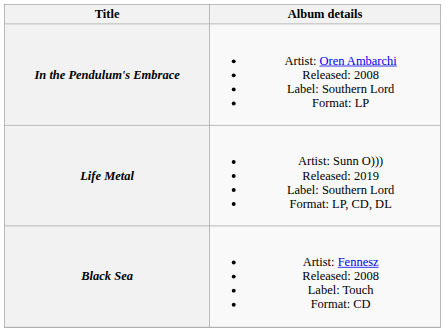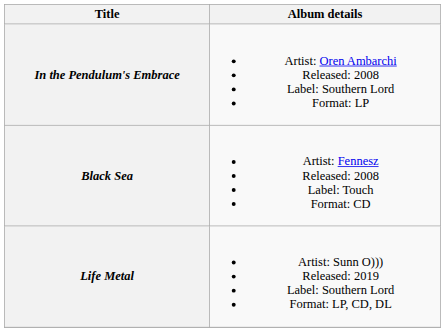 <table class="wikitable plainrowheaders" style="text-align:center;">
 <tr>
 <th scope="col" style="width:16em;">Title</th>
 <th scope="col" style="width:18em;">Album details</th>
 </tr>
 <tr>
 <th scope="row"><em>In the Pendulum's Embrace</em></th>
 <td><br><ul><li>Artist: <a href='#'>Oren Ambarchi</a></li><li>Released: 2008</li><li>Label: Southern Lord</li><li>Format: LP</li></ul></td>
 </tr>
 <tr>
+<th scope="row"><em>Black Sea</em></th>
+<td><br><ul><li>Artist: <a href='#'>Fennesz</a></li><li>Released: 2008</li><li>Label: Touch</li><li>Format: CD</li></ul></td>
+</tr>
+<tr>
 <th scope="row"><em>Life Metal</em></th>
 <td><br><ul><li>Artist: Sunn O)))</li><li>Released: 2019</li><li>Label: Southern Lord</li><li>Format: LP, CD, DL</li></ul></td>
 </tr>
 <tr>
-<th scope="row"><em>Black Sea</em></th>
-<td><br><ul><li>Artist: <a href='#'>Fennesz</a></li><li>Released: 2008</li><li>Label: Touch</li><li>Format: CD</li></ul></td>
-</tr>
-<tr>
 </tr>
 </table>
